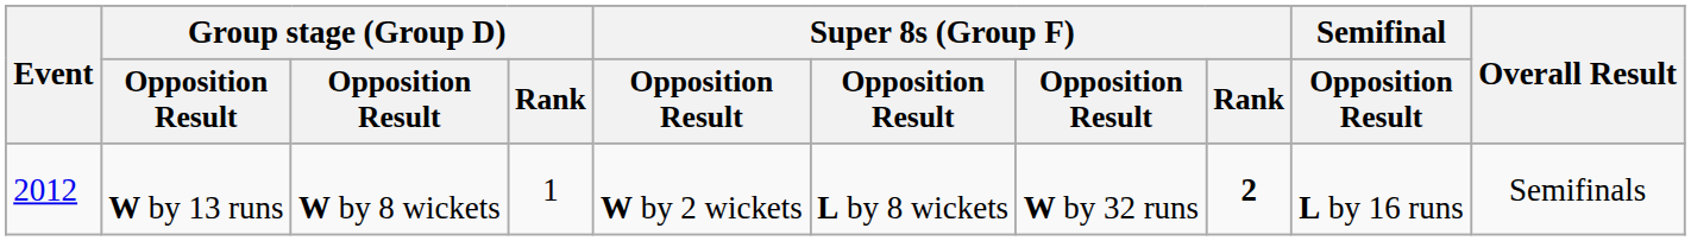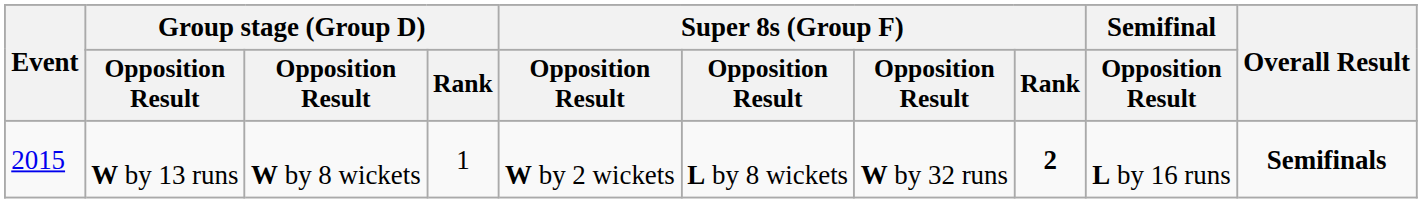 <table class=wikitable style=font-size:90%;text-align:center>
 <tr>
 <th rowspan=2>Event</th>
 <th colspan=3>Group stage (Group D)</th>
 <th colspan=4>Super 8s (Group F)</th>
 <th>Semifinal</th>
 <th rowspan=2>Overall Result</th>
 </tr>
 <tr style=font-size:95%>
 <th>Opposition<br>Result</th>
 <th>Opposition<br>Result</th>
 <th>Rank</th>
 <th>Opposition<br>Result</th>
 <th>Opposition<br>Result</th>
 <th>Opposition<br>Result</th>
 <th>Rank</th>
 <th>Opposition<br>Result</th>
 </tr>
 <tr>
-<td align=left><a href='#'>2012</a></td>
+<td align=left><a href='#'>2015</a></td>
 <td><br><strong>W</strong> by 13 runs</td>
 <td><br><strong>W</strong> by 8 wickets</td>
 <td>1</td>
 <td><br><strong>W</strong> by 2 wickets</td>
 <td><br><strong>L</strong> by 8 wickets</td>
 <td><br><strong>W</strong> by 32 runs</td>
 <td><strong>2</strong></td>
 <td><br> <strong>L</strong> by 16 runs</td>
-<td>Semifinals</td>
+<td><strong>Semifinals</strong></td>
 </tr>
 </table>
